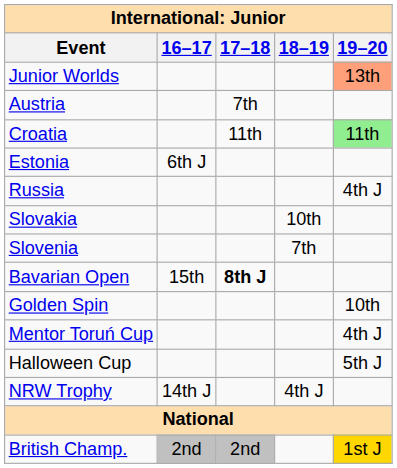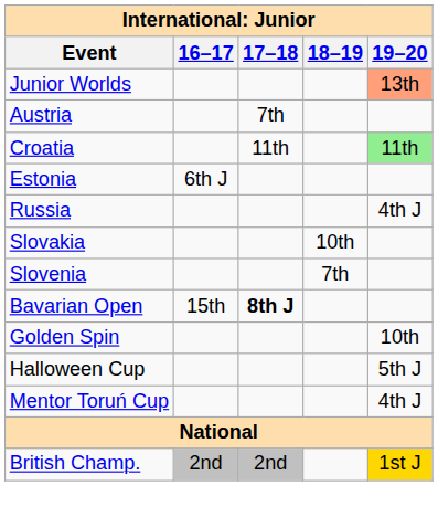 <table class="wikitable" style="text-align:center">
 <tr>
 <th colspan="5" style="background-color: #ffdead; " align="center">International: Junior </th>
 </tr>
 <tr>
 <th>Event</th>
 <th><a href='#'>16–17</a></th>
 <th><a href='#'>17–18</a></th>
 <th><a href='#'>18–19</a></th>
 <th><a href='#'>19–20</a></th>
 </tr>
 <tr>
 <td align=left><a href='#'>Junior Worlds</a></td>
 <td></td>
 <td></td>
 <td></td>
 <td style="background: lightsalmon;">13th</td>
 </tr>
 <tr>
 <td align=left> <a href='#'>Austria</a></td>
 <td></td>
 <td>7th</td>
 <td></td>
 <td></td>
 </tr>
 <tr>
 <td align=left> <a href='#'>Croatia</a></td>
 <td></td>
 <td>11th</td>
 <td></td>
 <td style="background: lightgreen;">11th</td>
 </tr>
 <tr>
 <td align=left> <a href='#'>Estonia</a></td>
 <td>6th J</td>
 <td></td>
 <td></td>
 <td></td>
 </tr>
 <tr>
 <td align=left> <a href='#'>Russia</a></td>
 <td></td>
 <td></td>
 <td></td>
 <td>4th J</td>
 </tr>
 <tr>
 <td align=left> <a href='#'>Slovakia</a></td>
 <td></td>
 <td></td>
 <td>10th</td>
 <td></td>
 </tr>
 <tr>
 <td align=left> <a href='#'>Slovenia</a></td>
 <td></td>
 <td></td>
 <td>7th</td>
 <td></td>
 </tr>
 <tr>
 <td align=left><a href='#'>Bavarian Open</a></td>
 <td>15th</td>
 <td><strong>8th J</strong></td>
 <td></td>
 <td></td>
 </tr>
 <tr>
 <td align=left><a href='#'>Golden Spin</a></td>
 <td></td>
 <td></td>
 <td></td>
 <td>10th</td>
 </tr>
 <tr>
-<td align=left><a href='#'>Mentor Toruń Cup</a></td>
-<td></td>
-<td></td>
-<td></td>
-<td>4th J</td>
-</tr>
-<tr>
 <td align=left>Halloween Cup</td>
 <td></td>
 <td></td>
 <td></td>
 <td>5th J</td>
 </tr>
 <tr>
-<td align=left><a href='#'>NRW Trophy</a></td>
-<td>14th J</td>
+<td align=left><a href='#'>Mentor Toruń Cup</a></td>
+<td></td>
+<td></td>
 <td></td>
 <td>4th J</td>
-<td></td>
 </tr>
 <tr>
 <th colspan="5" style="background-color: #ffdead; " align="center">National</th>
 </tr>
 <tr>
 <td align=left><a href='#'>British Champ.</a></td>
 <td bgcolor=silver>2nd</td>
 <td bgcolor=silver>2nd</td>
 <td></td>
 <td bgcolor=gold>1st J</td>
 </tr>
 </table>
